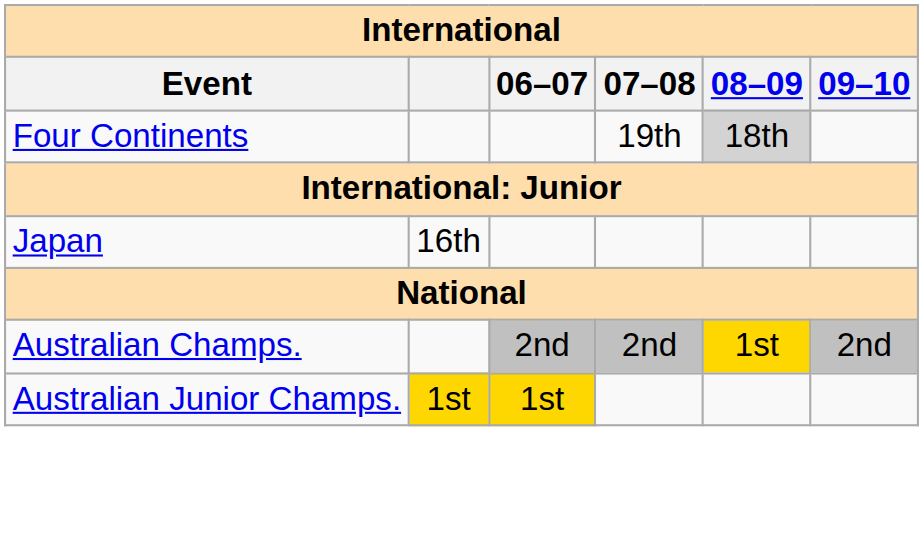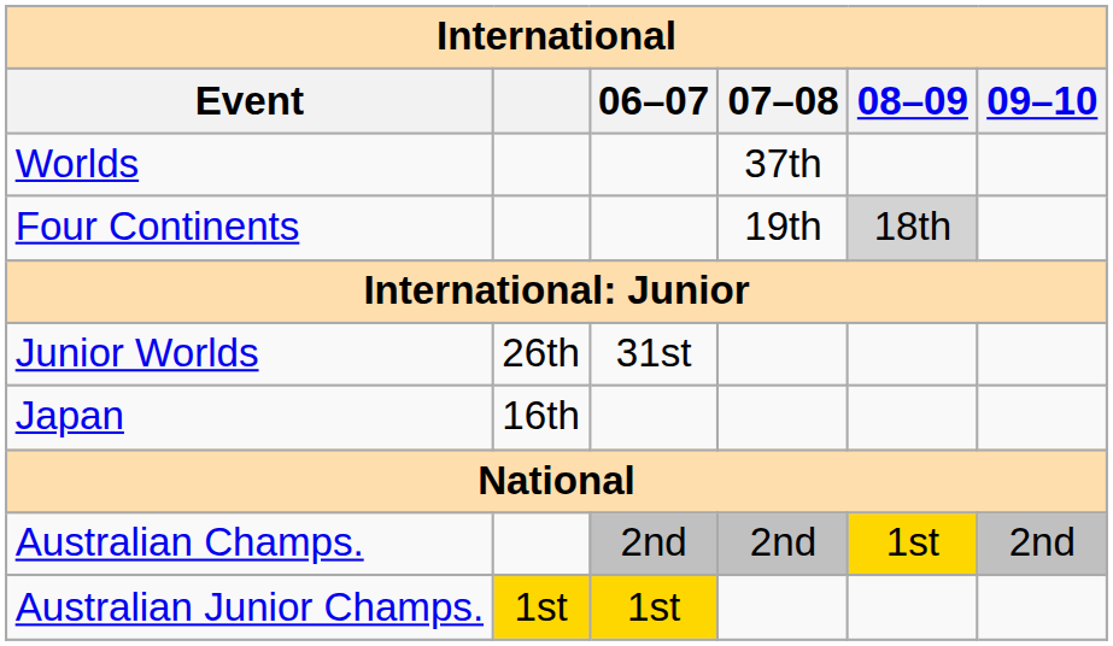 <table class="wikitable" style="text-align:center">
 <tr>
 <th style="background-color: #ffdead; " colspan=6 align=center>International</th>
 </tr>
 <tr>
 <th>Event</th>
 <th></th>
 <th>06–07</th>
 <th>07–08</th>
 <th><a href='#'>08–09</a></th>
 <th><a href='#'>09–10</a></th>
 </tr>
 <tr>
+<td align=left><a href='#'>Worlds</a></td>
+<td></td>
+<td></td>
+<td>37th</td>
+<td></td>
+<td></td>
+</tr>
+<tr>
 <td align=left><a href='#'>Four Continents</a></td>
 <td></td>
 <td></td>
 <td>19th</td>
 <td style="background: lightgrey;">18th</td>
 <td></td>
 </tr>
 <tr>
 <th style="background-color: #ffdead; " colspan=6 align=center>International: Junior</th>
+</tr>
+<tr>
+<td align=left><a href='#'>Junior Worlds</a></td>
+<td>26th</td>
+<td>31st</td>
+<td></td>
+<td></td>
+<td></td>
 </tr>
 <tr>
 <td align=left> <a href='#'>Japan</a></td>
 <td>16th</td>
 <td></td>
 <td></td>
 <td></td>
 <td></td>
 </tr>
 <tr>
 <th style="background-color: #ffdead; " colspan=6 align=center>National</th>
 </tr>
 <tr>
 <td align=left><a href='#'>Australian Champs.</a></td>
 <td></td>
 <td bgcolor=silver>2nd</td>
 <td bgcolor=silver>2nd</td>
 <td bgcolor=gold>1st</td>
 <td bgcolor=silver>2nd</td>
 </tr>
 <tr>
 <td align=left><a href='#'>Australian Junior Champs.</a></td>
 <td bgcolor=gold>1st</td>
 <td bgcolor=gold>1st</td>
 <td></td>
 <td></td>
 <td></td>
 </tr>
 </table>
